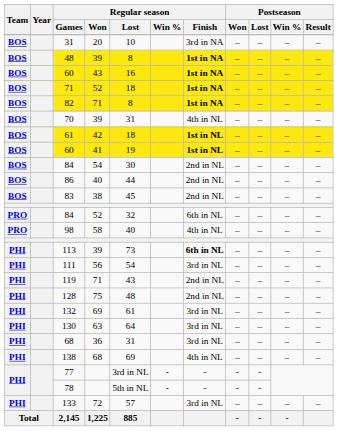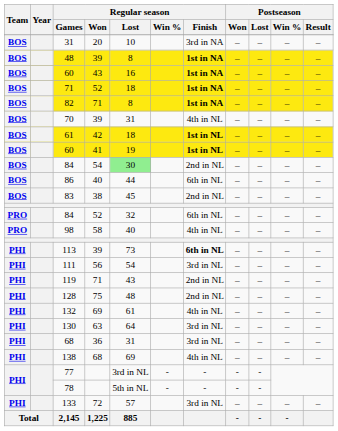 <table class="wikitable" style="font-size: 95%; text-align:center;">
 <tr>
 <th rowspan="2">Team</th>
 <th rowspan="2">Year</th>
 <th colspan="5">Regular season</th>
 <th colspan="4">Postseason</th>
 </tr>
 <tr>
 <th>Games</th>
 <th>Won</th>
 <th>Lost</th>
 <th>Win %</th>
 <th>Finish</th>
 <th>Won</th>
 <th>Lost</th>
 <th>Win %</th>
 <th>Result</th>
 </tr>
 <tr>
 </tr>
 <tr>
 <th><a href='#'>BOS</a></th>
 <th></th>
 <td>31</td>
 <td>20</td>
 <td>10</td>
 <td></td>
 <td>3rd in NA</td>
 <td>–</td>
 <td>–</td>
 <td>–</td>
 <td>–</td>
 </tr>
 <tr style="background:#fde910">
 <th><a href='#'>BOS</a></th>
 <th></th>
 <td>48</td>
 <td>39</td>
 <td>8</td>
 <td></td>
 <td><strong>1st in NA</strong></td>
 <td>–</td>
 <td>–</td>
 <td>–</td>
 <td>–</td>
 </tr>
 <tr style="background:#fde910">
 <th><a href='#'>BOS</a></th>
 <th></th>
 <td>60</td>
 <td>43</td>
 <td>16</td>
 <td></td>
 <td><strong>1st in NA</strong></td>
 <td>–</td>
 <td>–</td>
 <td>–</td>
 <td>–</td>
 </tr>
 <tr style="background:#fde910">
 <th><a href='#'>BOS</a></th>
 <th></th>
 <td>71</td>
 <td>52</td>
 <td>18</td>
 <td></td>
 <td><strong>1st in NA</strong></td>
 <td>–</td>
 <td>–</td>
 <td>–</td>
 <td>–</td>
 </tr>
 <tr style="background:#fde910">
 <th><a href='#'>BOS</a></th>
 <th></th>
 <td>82</td>
 <td>71</td>
 <td>8</td>
 <td></td>
 <td><strong>1st in NA</strong></td>
 <td>–</td>
 <td>–</td>
 <td>–</td>
 <td>–</td>
 </tr>
 <tr>
 <th><a href='#'>BOS</a></th>
 <th></th>
 <td>70</td>
 <td>39</td>
 <td>31</td>
 <td></td>
 <td>4th in NL</td>
 <td>–</td>
 <td>–</td>
 <td>–</td>
 <td>–</td>
 </tr>
 <tr style="background:#fde910">
 <th><a href='#'>BOS</a></th>
 <th></th>
 <td>61</td>
 <td>42</td>
 <td>18</td>
 <td></td>
 <td><strong>1st in NL</strong></td>
 <td>–</td>
 <td>–</td>
 <td>–</td>
 <td>–</td>
 </tr>
 <tr style="background:#fde910">
 <th><a href='#'>BOS</a></th>
 <th></th>
 <td>60</td>
 <td>41</td>
 <td>19</td>
 <td></td>
 <td><strong>1st in NL</strong></td>
 <td>–</td>
 <td>–</td>
 <td>–</td>
 <td>–</td>
 </tr>
 <tr>
 <th><a href='#'>BOS</a></th>
 <th></th>
 <td>84</td>
 <td>54</td>
-<td>30</td>
+<td style="background: lightgreen;">30</td>
 <td></td>
 <td>2nd in NL</td>
 <td>–</td>
 <td>–</td>
 <td>–</td>
 <td>–</td>
 </tr>
 <tr>
 <th><a href='#'>BOS</a></th>
 <th></th>
 <td>86</td>
 <td>40</td>
 <td>44</td>
 <td></td>
-<td>2nd in NL</td>
+<td>6th in NL</td>
 <td>–</td>
 <td>–</td>
 <td>–</td>
 <td>–</td>
 </tr>
 <tr>
 <th><a href='#'>BOS</a></th>
 <th></th>
 <td>83</td>
 <td>38</td>
 <td>45</td>
 <td></td>
 <td>2nd in NL</td>
 <td>–</td>
 <td>–</td>
 <td>–</td>
 <td>–</td>
 </tr>
 <tr>
 <th colspan="11"></th>
 </tr>
 <tr>
 <th><a href='#'>PRO</a></th>
 <th></th>
 <td>84</td>
 <td>52</td>
 <td>32</td>
 <td></td>
 <td>6th in NL</td>
 <td>–</td>
 <td>–</td>
 <td>–</td>
 <td>–</td>
 </tr>
 <tr>
 <th><a href='#'>PRO</a></th>
 <th></th>
 <td>98</td>
 <td>58</td>
 <td>40</td>
 <td></td>
 <td>4th in NL</td>
 <td>–</td>
 <td>–</td>
 <td>–</td>
 <td>–</td>
 </tr>
 <tr>
 <th colspan="11"></th>
 </tr>
 <tr>
 <th><a href='#'>PHI</a></th>
 <th></th>
 <td>113</td>
 <td>39</td>
 <td>73</td>
 <td></td>
 <td><strong>6th in NL</strong></td>
 <td>–</td>
 <td>–</td>
 <td>–</td>
 <td>–</td>
 </tr>
 <tr>
 <th><a href='#'>PHI</a></th>
 <th></th>
 <td>111</td>
 <td>56</td>
 <td>54</td>
 <td></td>
 <td>3rd in NL</td>
 <td>–</td>
 <td>–</td>
 <td>–</td>
 <td>–</td>
 </tr>
 <tr>
 <th><a href='#'>PHI</a></th>
 <th></th>
 <td>119</td>
 <td>71</td>
 <td>43</td>
 <td></td>
 <td>2nd in NL</td>
 <td>–</td>
 <td>–</td>
 <td>–</td>
 <td>–</td>
 </tr>
 <tr>
 <th><a href='#'>PHI</a></th>
 <th></th>
 <td>128</td>
 <td>75</td>
 <td>48</td>
 <td></td>
 <td>2nd in NL</td>
 <td>–</td>
 <td>–</td>
 <td>–</td>
 <td>–</td>
 </tr>
 <tr>
 <th><a href='#'>PHI</a></th>
 <th></th>
 <td>132</td>
 <td>69</td>
 <td>61</td>
 <td></td>
-<td>3rd in NL</td>
+<td>4th in NL</td>
 <td>–</td>
 <td>–</td>
 <td>–</td>
 <td>–</td>
 </tr>
 <tr>
 <th><a href='#'>PHI</a></th>
 <th></th>
 <td>130</td>
 <td>63</td>
 <td>64</td>
 <td></td>
 <td>3rd in NL</td>
 <td>–</td>
 <td>–</td>
 <td>–</td>
 <td>–</td>
 </tr>
 <tr>
 <th><a href='#'>PHI</a></th>
 <th></th>
 <td>68</td>
 <td>36</td>
 <td>31</td>
 <td></td>
 <td>3rd in NL</td>
 <td>–</td>
 <td>–</td>
 <td>–</td>
 <td>–</td>
 </tr>
 <tr>
 <th><a href='#'>PHI</a></th>
 <th></th>
 <td>138</td>
 <td>68</td>
 <td>69</td>
 <td></td>
 <td>4th in NL</td>
 <td>–</td>
 <td>–</td>
 <td>–</td>
 <td>–</td>
 </tr>
 <tr>
 <th rowspan="2"><a href='#'>PHI</a></th>
 <th rowspan="2"></th>
 <td>77</td>
 <td></td>
 <td>3rd in NL</td>
 <td>-</td>
 <td>-</td>
 <td>-</td>
 <td>-</td>
 </tr>
 <tr>
 <td>78</td>
 <td></td>
 <td>5th in NL</td>
 <td>-</td>
 <td>-</td>
 <td>-</td>
 <td>-</td>
 </tr>
 <tr>
 <th><a href='#'>PHI</a></th>
 <th></th>
 <td>133</td>
 <td>72</td>
 <td>57</td>
 <td></td>
 <td>3rd in NL</td>
 <td>–</td>
 <td>–</td>
 <td>–</td>
 <td>–</td>
 </tr>
 <tr>
 <th colspan="2">Total</th>
 <th>2,145</th>
 <th>1,225</th>
 <th>885</th>
 <th></th>
 <th></th>
 <th>-</th>
 <th>-</th>
 <th>-</th>
 <th></th>
 </tr>
 </table>
